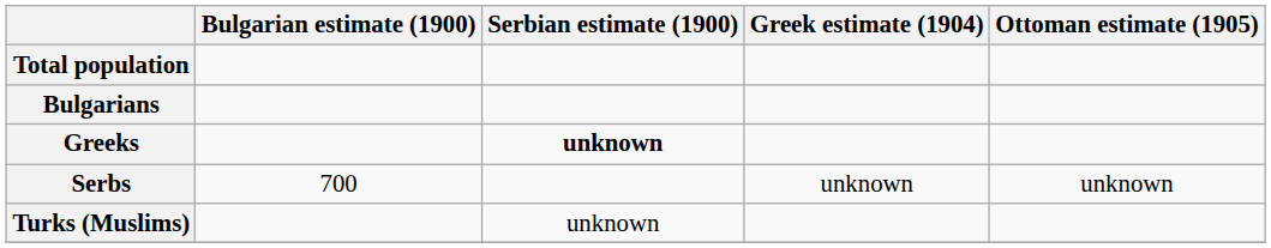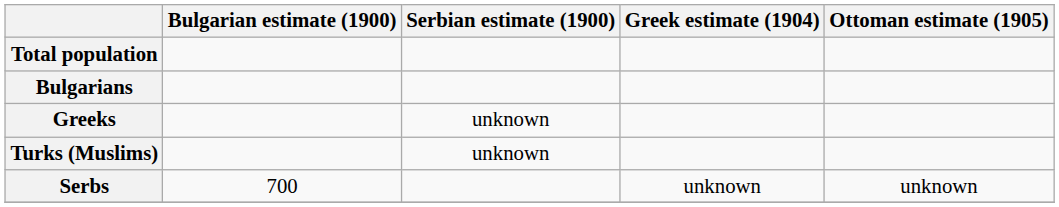 <table class="wikitable" style="text-align:center; margin: 1em auto 1em auto">
 <tr>
 <th></th>
 <th>Bulgarian estimate (1900)</th>
 <th>Serbian estimate (1900)</th>
 <th>Greek estimate (1904)</th>
 <th>Ottoman estimate (1905)</th>
 </tr>
 <tr>
 <th>Total population</th>
 <td></td>
 <td></td>
 <td></td>
 <td></td>
 </tr>
 <tr>
 <th>Bulgarians</th>
 <td></td>
 <td></td>
 <td></td>
 <td></td>
 </tr>
 <tr>
 <th>Greeks</th>
 <td></td>
-<td><strong>unknown</strong></td>
+<td>unknown</td>
+<td></td>
+<td></td>
+</tr>
+<tr>
+<th>Turks (Muslims)</th>
+<td></td>
+<td>unknown</td>
 <td></td>
 <td></td>
 </tr>
 <tr>
 <th>Serbs</th>
 <td>700</td>
 <td></td>
 <td>unknown</td>
 <td>unknown</td>
 </tr>
 <tr>
-<th>Turks (Muslims)</th>
-<td></td>
-<td>unknown</td>
-<td></td>
-<td></td>
-</tr>
-<tr>
 </tr>
 </table>
